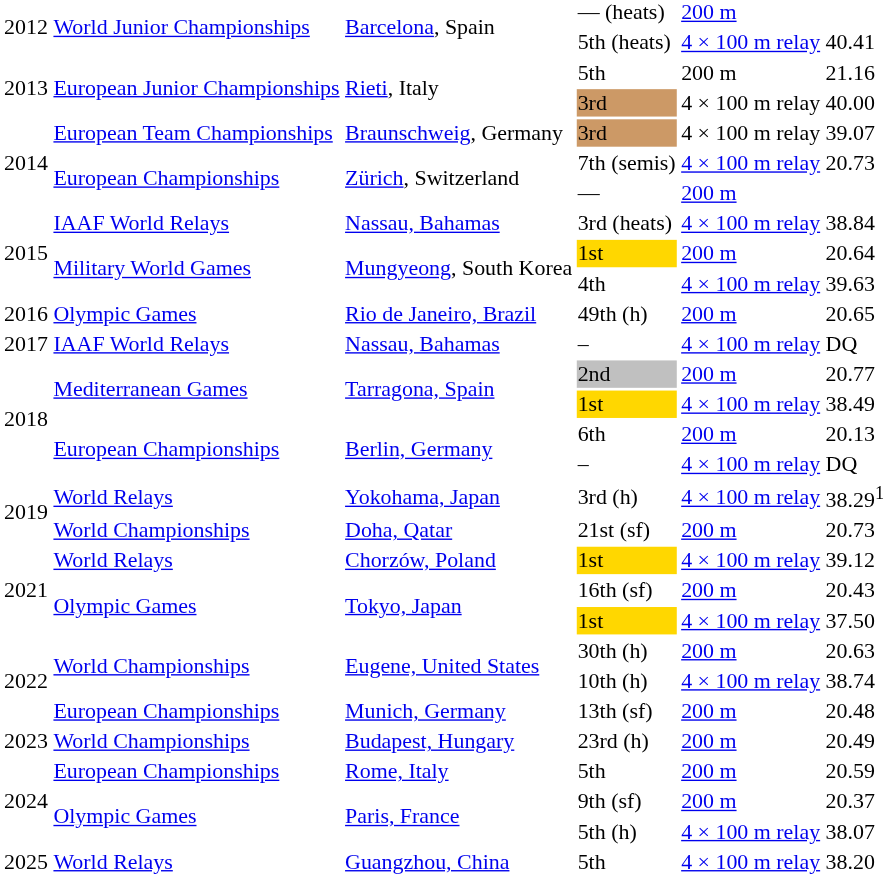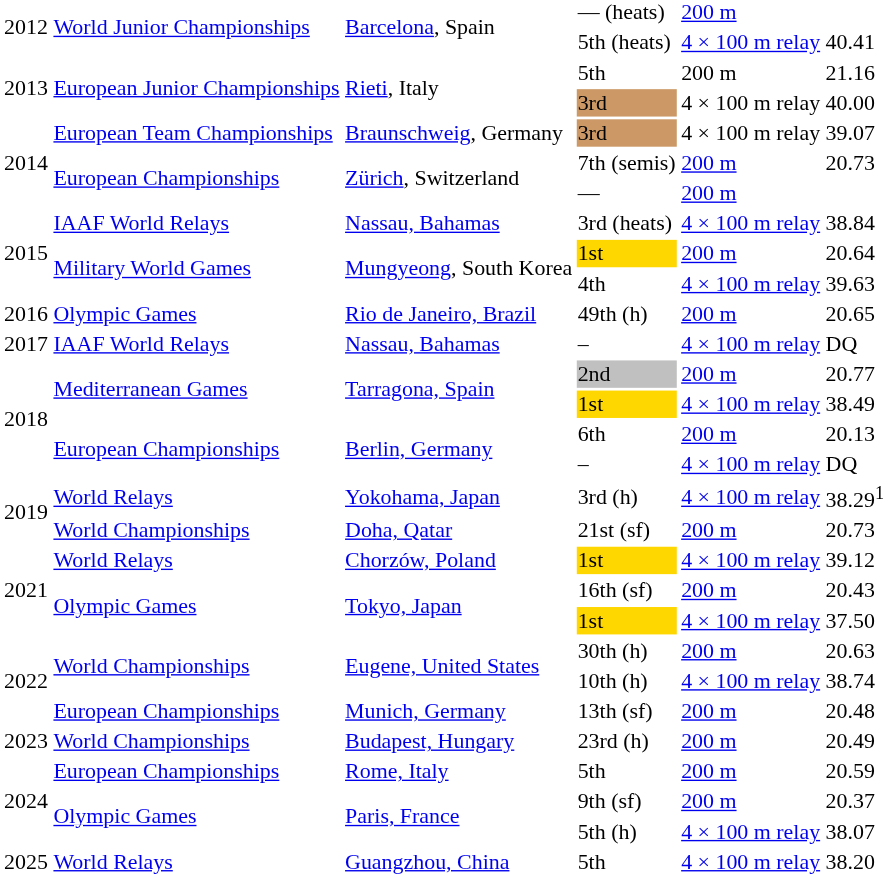 <table>
 <tr>
 <td rowspan=2>2012</td>
 <td rowspan=2><a href='#'>World Junior Championships</a></td>
 <td rowspan=2><a href='#'>Barcelona</a>, Spain</td>
 <td>— (heats)</td>
 <td><a href='#'>200 m</a></td>
 <td></td>
 </tr>
 <tr>
 <td>5th (heats)</td>
 <td><a href='#'>4 × 100 m relay</a></td>
 <td>40.41</td>
 </tr>
 <tr>
 <td rowspan=2>2013</td>
 <td rowspan=2><a href='#'>European Junior Championships</a></td>
 <td rowspan=2><a href='#'>Rieti</a>, Italy</td>
 <td>5th</td>
 <td>200 m</td>
 <td>21.16</td>
 </tr>
 <tr>
 <td bgcolor=cc9966>3rd</td>
 <td>4 × 100 m relay</td>
 <td>40.00</td>
 </tr>
 <tr>
 <td rowspan=3>2014</td>
 <td><a href='#'>European Team Championships</a></td>
 <td><a href='#'>Braunschweig</a>, Germany</td>
 <td bgcolor=cc9966>3rd</td>
 <td>4 × 100 m relay</td>
 <td>39.07</td>
 </tr>
 <tr>
 <td rowspan=2><a href='#'>European Championships</a></td>
 <td rowspan=2><a href='#'>Zürich</a>, Switzerland</td>
 <td>7th (semis)</td>
-<td><a href='#'>4 × 100 m relay</a></td>
+<td><a href='#'>200 m</a></td>
 <td>20.73</td>
 </tr>
 <tr>
 <td>—</td>
 <td><a href='#'>200 m</a></td>
 <td></td>
 </tr>
 <tr>
 <td rowspan=3>2015</td>
 <td><a href='#'>IAAF World Relays</a></td>
 <td><a href='#'>Nassau, Bahamas</a></td>
 <td>3rd (heats)</td>
 <td><a href='#'>4 × 100 m relay</a></td>
 <td>38.84</td>
 </tr>
 <tr>
 <td rowspan=2><a href='#'>Military World Games</a></td>
 <td rowspan=2><a href='#'>Mungyeong</a>, South Korea</td>
 <td bgcolor=gold>1st</td>
 <td><a href='#'>200 m</a></td>
 <td>20.64</td>
 </tr>
 <tr>
 <td>4th</td>
 <td><a href='#'>4 × 100 m relay</a></td>
 <td>39.63</td>
 </tr>
 <tr>
 <td>2016</td>
 <td><a href='#'>Olympic Games</a></td>
 <td><a href='#'>Rio de Janeiro, Brazil</a></td>
 <td>49th (h)</td>
 <td><a href='#'>200 m</a></td>
 <td>20.65</td>
 </tr>
 <tr>
 <td>2017</td>
 <td><a href='#'>IAAF World Relays</a></td>
 <td><a href='#'>Nassau, Bahamas</a></td>
 <td>–</td>
 <td><a href='#'>4 × 100 m relay</a></td>
 <td>DQ</td>
 </tr>
 <tr>
 <td rowspan=4>2018</td>
 <td rowspan=2><a href='#'>Mediterranean Games</a></td>
 <td rowspan=2><a href='#'>Tarragona, Spain</a></td>
 <td bgcolor=silver>2nd</td>
 <td><a href='#'>200 m</a></td>
 <td>20.77</td>
 </tr>
 <tr>
 <td bgcolor=gold>1st</td>
 <td><a href='#'>4 × 100 m relay</a></td>
 <td>38.49</td>
 </tr>
 <tr>
 <td rowspan=2><a href='#'>European Championships</a></td>
 <td rowspan=2><a href='#'>Berlin, Germany</a></td>
 <td>6th</td>
 <td><a href='#'>200 m</a></td>
 <td>20.13</td>
 </tr>
 <tr>
 <td>–</td>
 <td><a href='#'>4 × 100 m relay</a></td>
 <td>DQ</td>
 </tr>
 <tr>
 <td rowspan=2>2019</td>
 <td><a href='#'>World Relays</a></td>
 <td><a href='#'>Yokohama, Japan</a></td>
 <td>3rd (h)</td>
 <td><a href='#'>4 × 100 m relay</a></td>
 <td>38.29<sup>1</sup></td>
 </tr>
 <tr>
 <td><a href='#'>World Championships</a></td>
 <td><a href='#'>Doha, Qatar</a></td>
 <td>21st (sf)</td>
 <td><a href='#'>200 m</a></td>
 <td>20.73</td>
 </tr>
 <tr>
 <td rowspan=3>2021</td>
 <td><a href='#'>World Relays</a></td>
 <td><a href='#'>Chorzów, Poland</a></td>
 <td bgcolor=gold>1st</td>
 <td><a href='#'>4 × 100 m relay</a></td>
 <td>39.12</td>
 </tr>
 <tr>
 <td rowspan=2><a href='#'>Olympic Games</a></td>
 <td rowspan=2><a href='#'>Tokyo, Japan</a></td>
 <td>16th (sf)</td>
 <td><a href='#'>200 m</a></td>
 <td>20.43</td>
 </tr>
 <tr>
 <td bgcolor=gold>1st</td>
 <td><a href='#'>4 × 100 m relay</a></td>
 <td>37.50 </td>
 </tr>
 <tr>
 <td rowspan=3>2022</td>
 <td rowspan=2><a href='#'>World Championships</a></td>
 <td rowspan=2><a href='#'>Eugene, United States</a></td>
 <td>30th (h)</td>
 <td><a href='#'>200 m</a></td>
 <td>20.63</td>
 </tr>
 <tr>
 <td>10th (h)</td>
 <td><a href='#'>4 × 100 m relay</a></td>
 <td>38.74</td>
 </tr>
 <tr>
 <td><a href='#'>European Championships</a></td>
 <td><a href='#'>Munich, Germany</a></td>
 <td>13th (sf)</td>
 <td><a href='#'>200 m</a></td>
 <td>20.48</td>
 </tr>
 <tr>
 <td>2023</td>
 <td><a href='#'>World Championships</a></td>
 <td><a href='#'>Budapest, Hungary</a></td>
 <td>23rd (h)</td>
 <td><a href='#'>200 m</a></td>
 <td>20.49</td>
 </tr>
 <tr>
 <td rowspan=3>2024</td>
 <td><a href='#'>European Championships</a></td>
 <td><a href='#'>Rome, Italy</a></td>
 <td>5th</td>
 <td><a href='#'>200 m</a></td>
 <td>20.59</td>
 </tr>
 <tr>
 <td rowspan=2><a href='#'>Olympic Games</a></td>
 <td rowspan=2><a href='#'>Paris, France</a></td>
 <td>9th (sf)</td>
 <td><a href='#'>200 m</a></td>
 <td>20.37</td>
 </tr>
 <tr>
 <td>5th (h)</td>
 <td><a href='#'>4 × 100 m relay</a></td>
 <td>38.07</td>
 </tr>
 <tr>
 <td>2025</td>
 <td><a href='#'>World Relays</a></td>
 <td><a href='#'>Guangzhou, China</a></td>
 <td>5th</td>
 <td><a href='#'>4 × 100 m relay</a></td>
 <td>38.20</td>
 </tr>
 </table>
